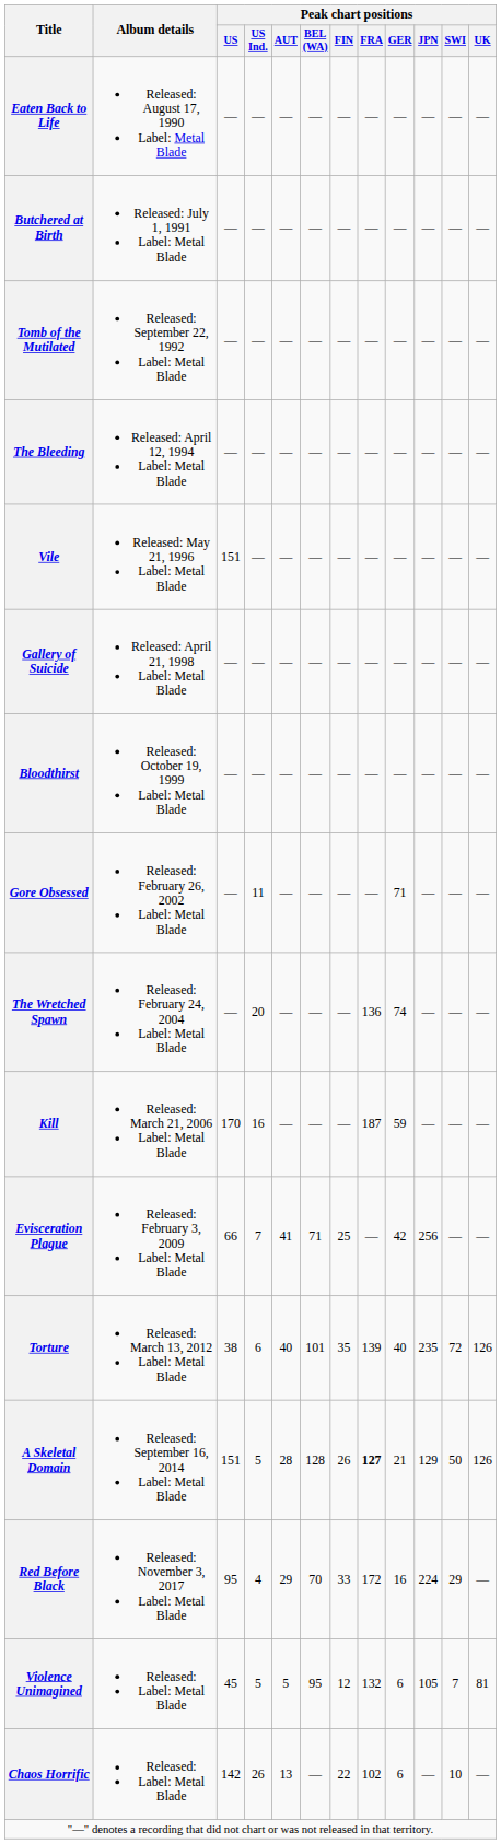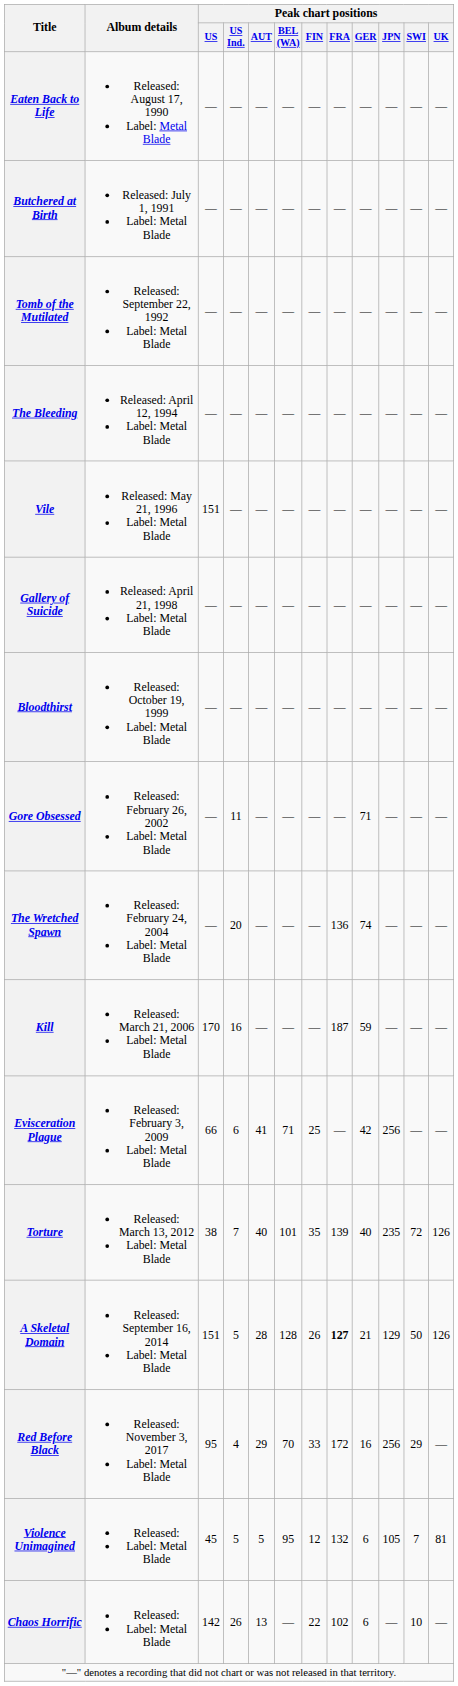 <table class="wikitable plainrowheaders" style="text-align:center;">
 <tr>
 <th rowspan="2">Title</th>
 <th rowspan="2">Album details</th>
 <th colspan="11">Peak chart positions</th>
 </tr>
 <tr>
 <th style="width:2em;font-size:85%;"><a href='#'>US</a><br></th>
 <th style="width:2em;font-size:85%;"><a href='#'>US<br>Ind.</a><br></th>
 <th style="width:2em;font-size:85%;"><a href='#'>AUT</a><br></th>
 <th style="width:2em;font-size:85%;"><a href='#'>BEL<br>(WA)</a><br></th>
 <th style="width:2em;font-size:85%;"><a href='#'>FIN</a><br></th>
 <th style="width:2em;font-size:85%;"><a href='#'>FRA</a><br></th>
 <th style="width:2em;font-size:85%;"><a href='#'>GER</a><br></th>
 <th style="width:2em;font-size:85%;"><a href='#'>JPN</a><br></th>
 <th style="width:2em;font-size:85%;"><a href='#'>SWI</a><br></th>
 <th style="width:2em;font-size:85%;"><a href='#'>UK</a><br></th>
 </tr>
 <tr>
 <th scope="row"><em><a href='#'>Eaten Back to Life</a></em></th>
 <td><br><ul><li>Released: August 17, 1990</li><li>Label: <a href='#'>Metal Blade</a></li></ul></td>
 <td>—</td>
 <td>—</td>
 <td>—</td>
 <td>—</td>
 <td>—</td>
 <td>—</td>
 <td>—</td>
 <td>—</td>
 <td>—</td>
 <td>—</td>
 </tr>
 <tr>
 <th scope="row"><em><a href='#'>Butchered at Birth</a></em></th>
 <td><br><ul><li>Released: July 1, 1991</li><li>Label: Metal Blade</li></ul></td>
 <td>—</td>
 <td>—</td>
 <td>—</td>
 <td>—</td>
 <td>—</td>
 <td>—</td>
 <td>—</td>
 <td>—</td>
 <td>—</td>
 <td>—</td>
 </tr>
 <tr>
 <th scope="row"><em><a href='#'>Tomb of the Mutilated</a></em></th>
 <td><br><ul><li>Released: September 22, 1992</li><li>Label: Metal Blade</li></ul></td>
 <td>—</td>
 <td>—</td>
 <td>—</td>
 <td>—</td>
 <td>—</td>
 <td>—</td>
 <td>—</td>
 <td>—</td>
 <td>—</td>
 <td>—</td>
 </tr>
 <tr>
 <th scope="row"><em><a href='#'>The Bleeding</a></em></th>
 <td><br><ul><li>Released: April 12, 1994</li><li>Label: Metal Blade</li></ul></td>
 <td>—</td>
 <td>—</td>
 <td>—</td>
 <td>—</td>
 <td>—</td>
 <td>—</td>
 <td>—</td>
 <td>—</td>
 <td>—</td>
 <td>—</td>
 </tr>
 <tr>
 <th scope="row"><em><a href='#'>Vile</a></em></th>
 <td><br><ul><li>Released: May 21, 1996</li><li>Label: Metal Blade</li></ul></td>
 <td>151</td>
 <td>—</td>
 <td>—</td>
 <td>—</td>
 <td>—</td>
 <td>—</td>
 <td>—</td>
 <td>—</td>
 <td>—</td>
 <td>—</td>
 </tr>
 <tr>
 <th scope="row"><em><a href='#'>Gallery of Suicide</a></em></th>
 <td><br><ul><li>Released: April 21, 1998</li><li>Label: Metal Blade</li></ul></td>
 <td>—</td>
 <td>—</td>
 <td>—</td>
 <td>—</td>
 <td>—</td>
 <td>—</td>
 <td>—</td>
 <td>—</td>
 <td>—</td>
 <td>—</td>
 </tr>
 <tr>
 <th scope="row"><em><a href='#'>Bloodthirst</a></em></th>
 <td><br><ul><li>Released: October 19, 1999</li><li>Label: Metal Blade</li></ul></td>
 <td>—</td>
 <td>—</td>
 <td>—</td>
 <td>—</td>
 <td>—</td>
 <td>—</td>
 <td>—</td>
 <td>—</td>
 <td>—</td>
 <td>—</td>
 </tr>
 <tr>
 <th scope="row"><em><a href='#'>Gore Obsessed</a></em></th>
 <td><br><ul><li>Released: February 26, 2002</li><li>Label: Metal Blade</li></ul></td>
 <td>—</td>
 <td>11</td>
 <td>—</td>
 <td>—</td>
 <td>—</td>
 <td>—</td>
 <td>71</td>
 <td>—</td>
 <td>—</td>
 <td>—</td>
 </tr>
 <tr>
 <th scope="row"><em><a href='#'>The Wretched Spawn</a></em></th>
 <td><br><ul><li>Released: February 24, 2004</li><li>Label: Metal Blade</li></ul></td>
 <td>—</td>
 <td>20</td>
 <td>—</td>
 <td>—</td>
 <td>—</td>
 <td>136</td>
 <td>74</td>
 <td>—</td>
 <td>—</td>
 <td>—</td>
 </tr>
 <tr>
 <th scope="row"><em><a href='#'>Kill</a></em></th>
 <td><br><ul><li>Released: March 21, 2006</li><li>Label: Metal Blade</li></ul></td>
 <td>170</td>
 <td>16</td>
 <td>—</td>
 <td>—</td>
 <td>—</td>
 <td>187</td>
 <td>59</td>
 <td>—</td>
 <td>—</td>
 <td>—</td>
 </tr>
 <tr>
 <th scope="row"><em><a href='#'>Evisceration Plague</a></em></th>
 <td><br><ul><li>Released: February 3, 2009</li><li>Label: Metal Blade</li></ul></td>
 <td>66</td>
-<td>7</td>
+<td>6</td>
 <td>41</td>
 <td>71</td>
 <td>25</td>
 <td>—</td>
 <td>42</td>
 <td>256</td>
 <td>—</td>
 <td>—</td>
 </tr>
 <tr>
 <th scope="row"><em><a href='#'>Torture</a></em></th>
 <td><br><ul><li>Released: March 13, 2012</li><li>Label: Metal Blade</li></ul></td>
 <td>38</td>
-<td>6</td>
+<td>7</td>
 <td>40</td>
 <td>101</td>
 <td>35</td>
 <td>139</td>
 <td>40</td>
 <td>235</td>
 <td>72</td>
 <td>126<br></td>
 </tr>
 <tr>
 <th scope="row"><em><a href='#'>A Skeletal Domain</a></em></th>
 <td><br><ul><li>Released: September 16, 2014</li><li>Label: Metal Blade</li></ul></td>
 <td>151</td>
 <td>5</td>
 <td>28</td>
 <td>128</td>
 <td>26</td>
 <td><strong>127</strong></td>
 <td>21</td>
 <td>129</td>
 <td>50</td>
 <td>126<br></td>
 </tr>
 <tr>
 <th scope="row"><em><a href='#'>Red Before Black</a></em></th>
 <td><br><ul><li>Released: November 3, 2017</li><li>Label: Metal Blade</li></ul></td>
 <td>95</td>
 <td>4</td>
 <td>29</td>
 <td>70</td>
 <td>33</td>
 <td>172</td>
 <td>16</td>
-<td>224</td>
+<td>256</td>
 <td>29</td>
 <td>—</td>
 </tr>
 <tr>
 <th scope="row"><em><a href='#'>Violence Unimagined</a></em></th>
 <td><br><ul><li>Released: </li><li>Label: Metal Blade</li></ul></td>
 <td>45</td>
 <td>5</td>
 <td>5</td>
 <td>95</td>
 <td>12</td>
 <td>132</td>
 <td>6</td>
 <td>105</td>
 <td>7</td>
 <td>81</td>
 </tr>
 <tr>
 <th scope="row"><em><a href='#'>Chaos Horrific</a></em></th>
 <td><br><ul><li>Released: </li><li>Label: Metal Blade</li></ul></td>
 <td>142</td>
 <td>26</td>
 <td>13</td>
 <td>—</td>
 <td>22<br></td>
 <td>102<br></td>
 <td>6</td>
 <td>—</td>
 <td>10</td>
 <td>—</td>
 </tr>
 <tr>
 <td colspan="15" style="font-size:90%">"—" denotes a recording that did not chart or was not released in that territory.</td>
 </tr>
 </table>
